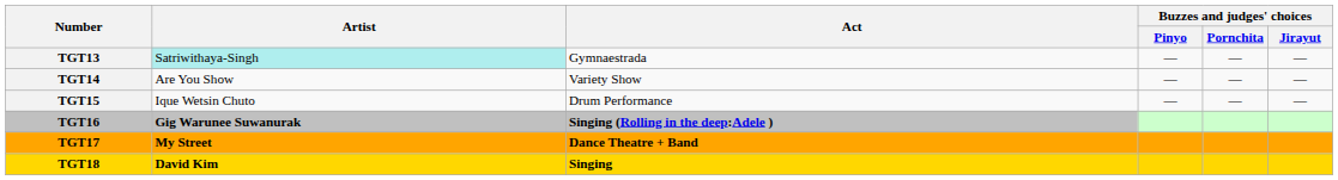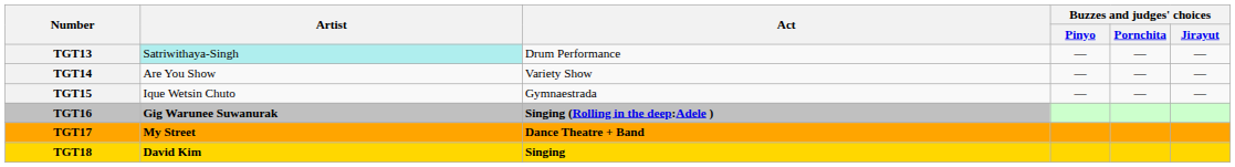 <table class="wikitable" width="100%">
 <tr>
 <th rowspan=2>Number</th>
 <th rowspan=2>Artist</th>
 <th rowspan=2>Act</th>
 <th colspan=3>Buzzes and judges' choices</th>
 </tr>
 <tr>
 <th width="70"><a href='#'>Pinyo</a></th>
 <th width="70"><a href='#'>Pornchita</a></th>
 <th width="70"><a href='#'>Jirayut</a></th>
 </tr>
 <tr>
 <th>TGT13</th>
 <td style="background: paleturquoise;">Satriwithaya-Singh</td>
-<td>Gymnaestrada</td>
+<td>Drum Performance</td>
 <td align="center">—</td>
 <td align="center">—</td>
 <td align="center">—</td>
 </tr>
 <tr>
 <th>TGT14</th>
 <td>Are You Show</td>
 <td>Variety Show</td>
 <td align="center">—</td>
 <td align="center">—</td>
 <td align="center">—</td>
 </tr>
 <tr>
 <th>TGT15</th>
 <td>Ique Wetsin Chuto</td>
-<td>Drum Performance</td>
+<td>Gymnaestrada</td>
 <td align="center">—</td>
 <td align="center">—</td>
 <td align="center">—</td>
 </tr>
 <tr>
 <th style="background-color:silver">TGT16</th>
 <td style="background-color:silver"><strong>Gig Warunee Suwanurak</strong></td>
 <td style="background-color:silver"><strong>Singing (<a href='#'>Rolling in the deep</a>:<a href='#'>Adele</a> )</strong></td>
 <td style="background-color:#CFC;text-align:center"></td>
 <td style="background-color:#CFC;text-align:center"></td>
 <td style="background-color:#CFC;text-align:center"></td>
 </tr>
 <tr>
 <th style="background-color:orange">TGT17</th>
 <td style="background-color:orange"><strong>My Street</strong></td>
 <td style="background-color:orange"><strong>Dance Theatre + Band</strong></td>
 <td style="background-color:orange"></td>
 <td style="background-color:orange"></td>
 <td style="background-color:orange"></td>
 </tr>
 <tr>
 <th style="background:gold;">TGT18</th>
 <td style="background:gold;"><strong>David Kim</strong></td>
 <td style="background:gold;"><strong>Singing</strong></td>
 <td style="background:gold;"></td>
 <td style="background:gold;"></td>
 <td style="background:gold;"></td>
 </tr>
 </table>
